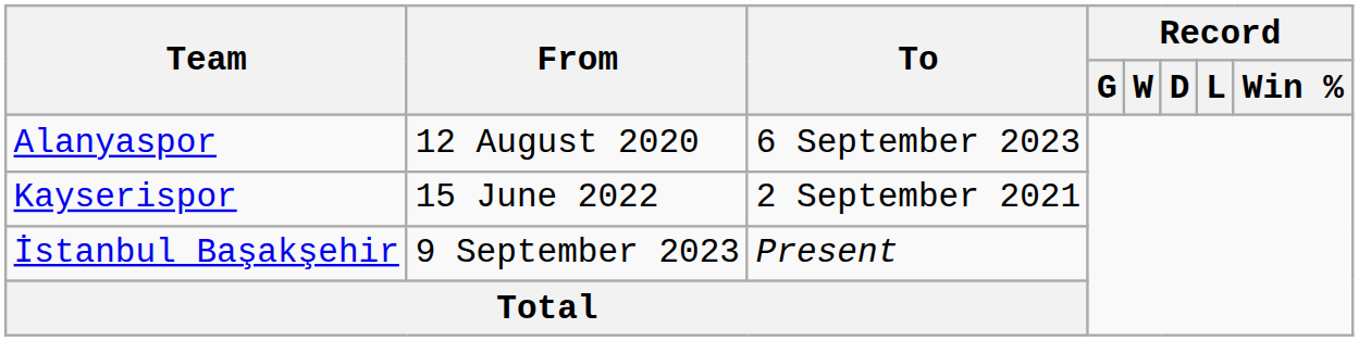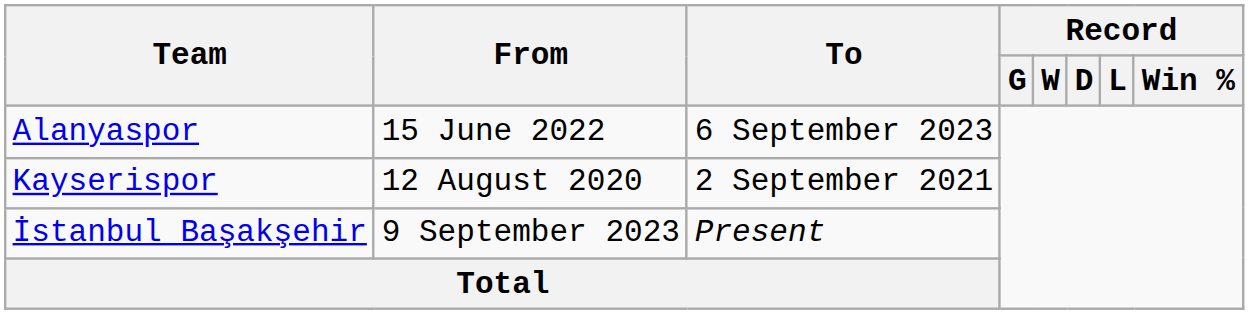 <table class="wikitable" style="text-align:centre">
 <tr>
 <th rowspan=2>Team</th>
 <th rowspan=2>From</th>
 <th rowspan=2>To</th>
 <th colspan=8>Record</th>
 </tr>
 <tr>
 <th>G</th>
 <th>W</th>
 <th>D</th>
 <th>L</th>
 <th>Win %</th>
 </tr>
 <tr>
 <td><a href='#'>Alanyaspor</a></td>
-<td align=left>12 August 2020</td>
+<td align=left>15 June 2022</td>
 <td align=left>6 September 2023<br></td>
 </tr>
 <tr>
 <td><a href='#'>Kayserispor</a></td>
-<td align=left>15 June 2022</td>
+<td align=left>12 August 2020</td>
 <td align=left>2 September 2021<br></td>
 </tr>
 <tr>
 <td><a href='#'>İstanbul Başakşehir</a></td>
 <td align=left>9 September 2023</td>
 <td align=left><em>Present</em><br></td>
 </tr>
 <tr>
 <th colspan="3">Total<br></th>
 </tr>
 </table>
